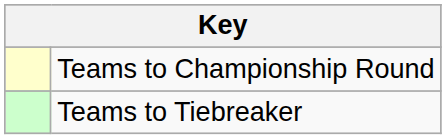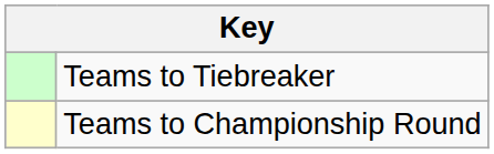 <table class="wikitable" style="text-align: center;">
 <tr>
 <th colspan=2>Key</th>
 </tr>
 <tr>
+<td style="background:#ccffcc; width:20px;"></td>
+<td align=left>Teams to Tiebreaker</td>
+</tr>
+<tr>
 <td style="background:#ffffcc; width:20px;"></td>
 <td align=left>Teams to Championship Round</td>
 </tr>
-<tr>
-<td style="background:#ccffcc; width:20px;"></td>
-<td align=left>Teams to Tiebreaker</td>
-</tr>
 </table>
